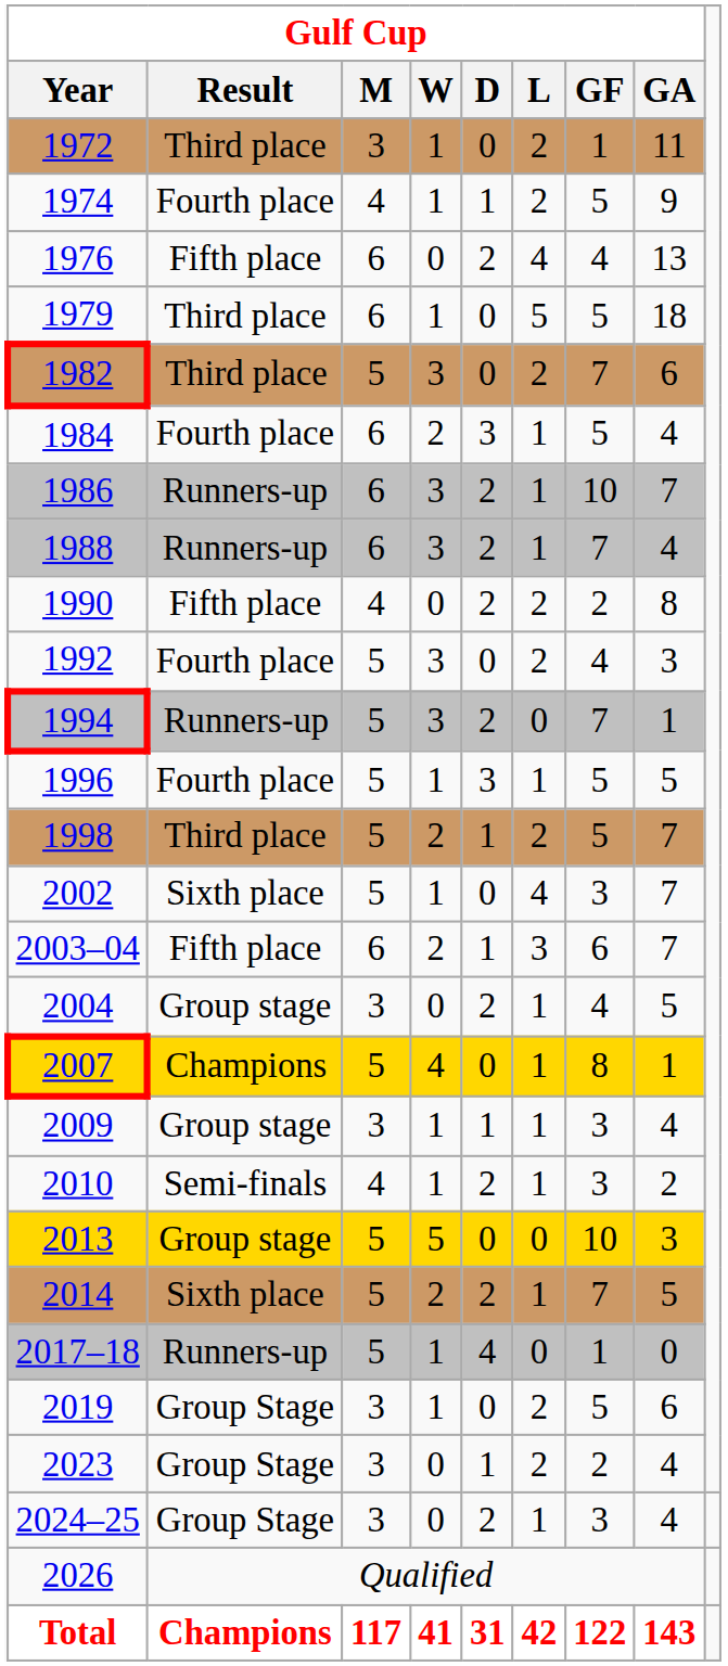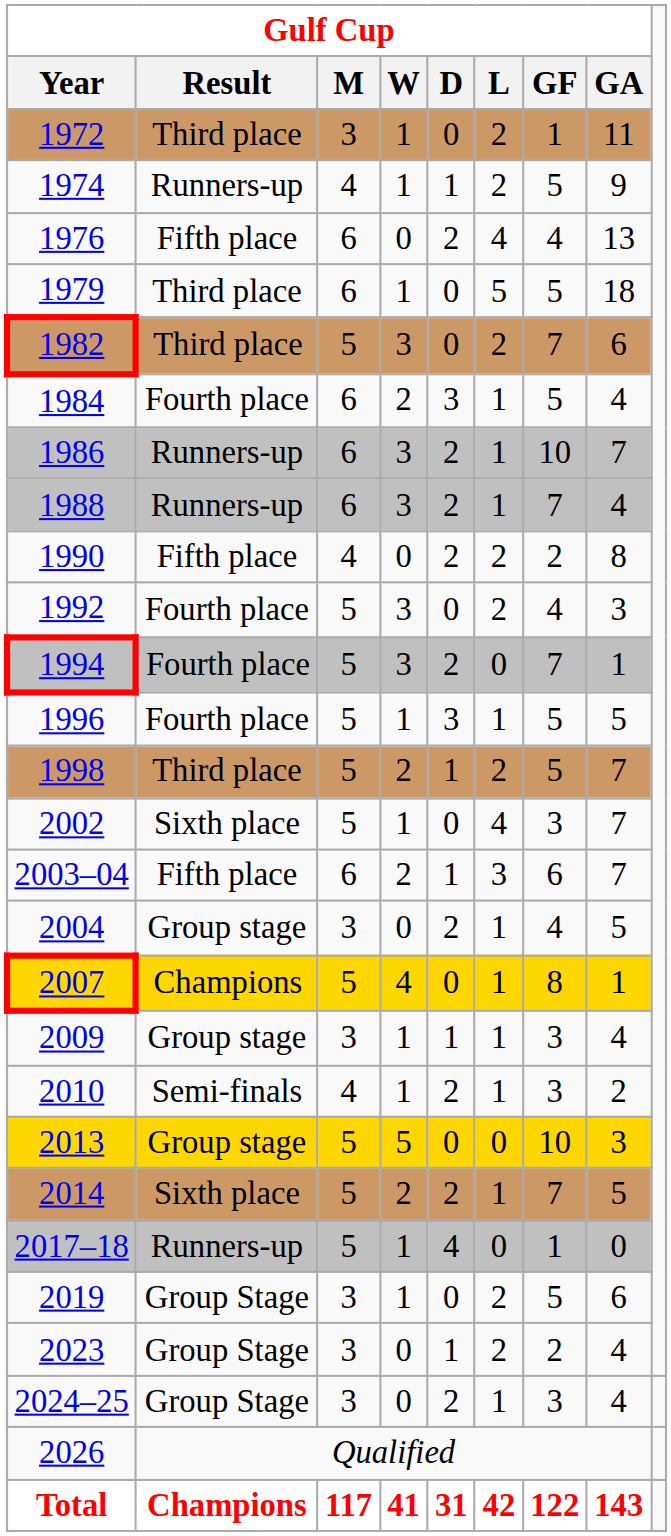 <table class="wikitable" style="text-align: center;">
 <tr style="color:red;">
 <th style="background:#ffffff;" colspan=8>Gulf Cup</th>
 </tr>
 <tr>
 <th>Year</th>
 <th>Result</th>
 <th>M</th>
 <th>W</th>
 <th>D</th>
 <th>L</th>
 <th>GF</th>
 <th>GA</th>
 </tr>
 <tr>
 </tr>
 <tr bgcolor="#cc9966">
 <td> <a href='#'>1972</a></td>
 <td>Third place</td>
 <td>3</td>
 <td>1</td>
 <td>0</td>
 <td>2</td>
 <td>1</td>
 <td>11</td>
 </tr>
 <tr>
 <td><a href='#'>1974</a></td>
-<td>Fourth place</td>
+<td align=center>Runners-up</td>
 <td>4</td>
 <td>1</td>
 <td>1</td>
 <td>2</td>
 <td>5</td>
 <td>9</td>
 </tr>
 <tr>
 <td align=center> <a href='#'>1976</a></td>
 <td>Fifth place</td>
 <td>6</td>
 <td>0</td>
 <td>2</td>
 <td>4</td>
 <td>4</td>
 <td>13</td>
 </tr>
 <tr>
 <td align=center> <a href='#'>1979</a></td>
 <td align="center">Third place</td>
 <td>6</td>
 <td>1</td>
 <td>0</td>
 <td>5</td>
 <td>5</td>
 <td>18</td>
 </tr>
 <tr bgcolor="#cc9966">
 <td align=center style="border: 3px solid red"> <a href='#'>1982</a></td>
 <td align=center>Third place</td>
 <td>5</td>
 <td>3</td>
 <td>0</td>
 <td>2</td>
 <td>7</td>
 <td>6</td>
 </tr>
 <tr>
 <td align=center> <a href='#'>1984</a></td>
 <td align=center>Fourth place</td>
 <td>6</td>
 <td>2</td>
 <td>3</td>
 <td>1</td>
 <td>5</td>
 <td>4</td>
 </tr>
 <tr bgcolor=silver>
 <td align=center> <a href='#'>1986</a></td>
 <td align=center>Runners-up</td>
 <td>6</td>
 <td>3</td>
 <td>2</td>
 <td>1</td>
 <td>10</td>
 <td>7</td>
 </tr>
 <tr bgcolor=silver>
 <td align=center> <a href='#'>1988</a></td>
 <td align=center>Runners-up</td>
 <td>6</td>
 <td>3</td>
 <td>2</td>
 <td>1</td>
 <td>7</td>
 <td>4</td>
 </tr>
 <tr>
 <td align=center> <a href='#'>1990</a></td>
 <td align=center>Fifth place</td>
 <td>4</td>
 <td>0</td>
 <td>2</td>
 <td>2</td>
 <td>2</td>
 <td>8</td>
 </tr>
 <tr>
 <td align=center> <a href='#'>1992</a></td>
 <td align=center>Fourth place</td>
 <td>5</td>
 <td>3</td>
 <td>0</td>
 <td>2</td>
 <td>4</td>
 <td>3</td>
 </tr>
 <tr bgcolor=silver>
 <td align=center style="border: 3px solid red"> <a href='#'>1994</a></td>
-<td align=center>Runners-up</td>
+<td>Fourth place</td>
 <td>5</td>
 <td>3</td>
 <td>2</td>
 <td>0</td>
 <td>7</td>
 <td>1</td>
 </tr>
 <tr>
 <td align=center> <a href='#'>1996</a></td>
 <td align=center>Fourth place</td>
 <td>5</td>
 <td>1</td>
 <td>3</td>
 <td>1</td>
 <td>5</td>
 <td>5</td>
 </tr>
 <tr bgcolor="#cc9966">
 <td align=center> <a href='#'>1998</a></td>
 <td align="center">Third place</td>
 <td>5</td>
 <td>2</td>
 <td>1</td>
 <td>2</td>
 <td>5</td>
 <td>7</td>
 </tr>
 <tr>
 <td align=center> <a href='#'>2002</a></td>
 <td align="center">Sixth place</td>
 <td>5</td>
 <td>1</td>
 <td>0</td>
 <td>4</td>
 <td>3</td>
 <td>7</td>
 </tr>
 <tr>
 <td align=center> <a href='#'>2003–04</a></td>
 <td align="center">Fifth place</td>
 <td>6</td>
 <td>2</td>
 <td>1</td>
 <td>3</td>
 <td>6</td>
 <td>7</td>
 </tr>
 <tr>
 <td align=center> <a href='#'>2004</a></td>
 <td align="center">Group stage</td>
 <td>3</td>
 <td>0</td>
 <td>2</td>
 <td>1</td>
 <td>4</td>
 <td>5</td>
 </tr>
 <tr bgcolor=gold>
 <td align=center style="border: 3px solid red"> <a href='#'>2007</a></td>
 <td align="center">Champions</td>
 <td>5</td>
 <td>4</td>
 <td>0</td>
 <td>1</td>
 <td>8</td>
 <td>1</td>
 </tr>
 <tr>
 <td align=center> <a href='#'>2009</a></td>
 <td align="center">Group stage</td>
 <td>3</td>
 <td>1</td>
 <td>1</td>
 <td>1</td>
 <td>3</td>
 <td>4</td>
 </tr>
 <tr>
 <td align=center> <a href='#'>2010</a></td>
 <td align="center">Semi-finals</td>
 <td>4</td>
 <td>1</td>
 <td>2</td>
 <td>1</td>
 <td>3</td>
 <td>2</td>
 </tr>
 <tr bgcolor=gold>
 <td align=center> <a href='#'>2013</a></td>
 <td align="center">Group stage</td>
 <td>5</td>
 <td>5</td>
 <td>0</td>
 <td>0</td>
 <td>10</td>
 <td>3</td>
 </tr>
 <tr bgcolor="#cc9966">
 <td align=center> <a href='#'>2014</a></td>
 <td>Sixth place</td>
 <td>5</td>
 <td>2</td>
 <td>2</td>
 <td>1</td>
 <td>7</td>
 <td>5</td>
 </tr>
 <tr bgcolor=silver>
 <td align=center> <a href='#'>2017–18</a></td>
 <td align="center">Runners-up</td>
 <td>5</td>
 <td>1</td>
 <td>4</td>
 <td>0</td>
 <td>1</td>
 <td>0</td>
 </tr>
 <tr>
 <td align=center> <a href='#'>2019</a></td>
 <td align="center">Group Stage</td>
 <td>3</td>
 <td>1</td>
 <td>0</td>
 <td>2</td>
 <td>5</td>
 <td>6</td>
 </tr>
 <tr>
 <td align=center> <a href='#'>2023</a></td>
 <td align="center">Group Stage</td>
 <td>3</td>
 <td>0</td>
 <td>1</td>
 <td>2</td>
 <td>2</td>
 <td>4</td>
 </tr>
 <tr>
 <td align=center> <a href='#'>2024–25</a></td>
 <td>Group Stage</td>
 <td>3</td>
 <td>0</td>
 <td>2</td>
 <td>1</td>
 <td>3</td>
 <td>4</td>
 <td></td>
 </tr>
 <tr>
 <td align=center> <a href='#'>2026</a></td>
 <td colspan="7"><em>Qualified</em></td>
 <td></td>
 </tr>
 <tr style="color:red;">
 <th style="background:#ffffff;"><strong>Total</strong></th>
 <th style="background:#ffffff;">Champions</th>
 <th style="background:#ffffff;">117</th>
 <th style="background:#ffffff;">41</th>
 <th style="background:#ffffff;">31</th>
 <th style="background:#ffffff;">42</th>
 <th style="background:#ffffff;">122</th>
 <th style="background:#ffffff;">143</th>
 </tr>
 </table>
